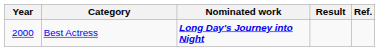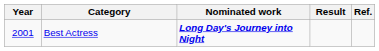 <table class=wikitable>
 <tr>
 <th scope="col" style="width:5em;">Year</th>
 <th scope="col" style="width:27em;">Category</th>
 <th scope="col" style="width:25em;">Nominated work</th>
 <th scope="col" style="width:5em;">Result</th>
 <th>Ref.</th>
 </tr>
 <tr>
-<td style="text-align:center;"><a href='#'>2000</a></td>
+<td style="text-align:center;"><a href='#'>2001</a></td>
 <td><a href='#'>Best Actress</a></td>
 <td><strong><em><a href='#'>Long Day's Journey into Night</a></em></strong></td>
 <td></td>
 <td align=center></td>
 </tr>
 </table>
